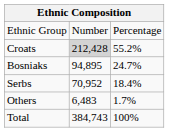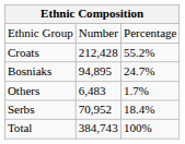 <table class="wikitable">
 <tr>
 <th colspan="3">Ethnic Composition</th>
 </tr>
 <tr>
 <td>Ethnic Group</td>
 <td>Number</td>
 <td>Percentage</td>
 </tr>
 <tr>
 <td>Croats</td>
-<td style="background: lightgrey;">212,428</td>
+<td>212,428</td>
 <td>55.2%</td>
 </tr>
 <tr>
 <td>Bosniaks</td>
 <td>94,895</td>
 <td>24.7%</td>
 </tr>
 <tr>
+<td>Others</td>
+<td>6,483</td>
+<td>1.7%</td>
+</tr>
+<tr>
 <td>Serbs</td>
 <td>70,952</td>
 <td>18.4%</td>
-</tr>
-<tr>
-<td>Others</td>
-<td>6,483</td>
-<td>1.7%</td>
 </tr>
 <tr>
 <td>Total</td>
 <td>384,743</td>
 <td>100%</td>
 </tr>
 </table>
